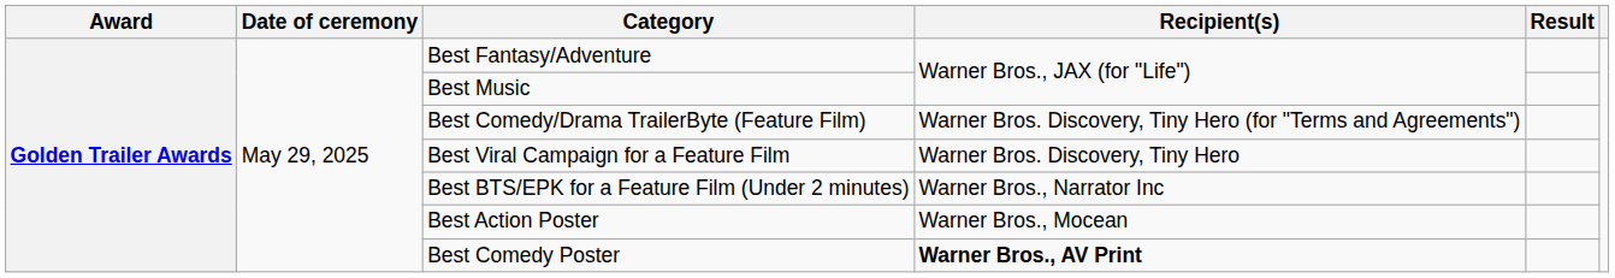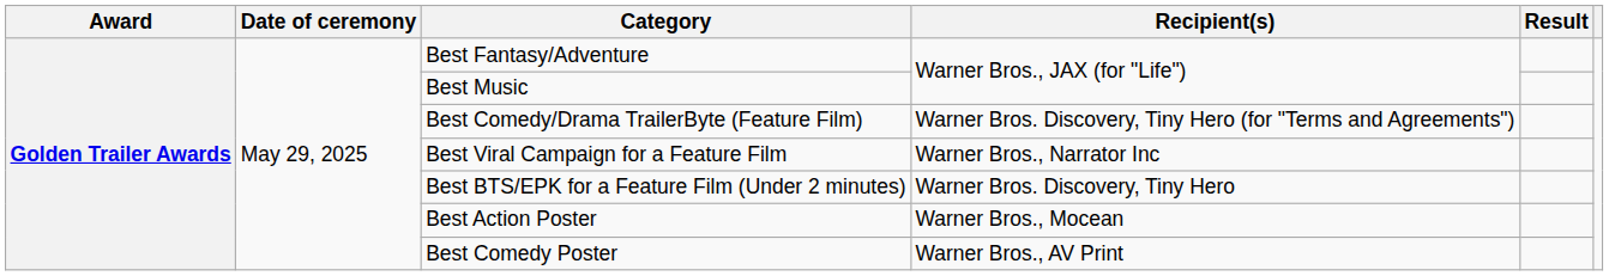 <table class="wikitable sortable plainrowheaders">
 <tr>
 <th scope="col">Award</th>
 <th scope="col">Date of ceremony</th>
 <th scope="col">Category</th>
 <th scope="col">Recipient(s)</th>
 <th scope="col">Result</th>
 <th scope="col" class="unsortable"></th>
 </tr>
 <tr>
 <th scope="rowgroup" rowspan="7"><a href='#'>Golden Trailer Awards</a></th>
 <td rowspan="7">May 29, 2025</td>
 <td>Best Fantasy/Adventure</td>
 <td rowspan="2">Warner Bros., JAX (for "Life")</td>
 <td></td>
 <td style="text-align:center;" rowspan="7"></td>
 </tr>
 <tr>
 <td>Best Music</td>
 <td></td>
 </tr>
 <tr>
 <td>Best Comedy/Drama TrailerByte (Feature Film)</td>
 <td>Warner Bros. Discovery, Tiny Hero (for "Terms and Agreements")</td>
 <td></td>
 </tr>
 <tr>
 <td>Best Viral Campaign for a Feature Film</td>
-<td>Warner Bros. Discovery, Tiny Hero</td>
+<td>Warner Bros., Narrator Inc</td>
 <td></td>
 </tr>
 <tr>
 <td>Best BTS/EPK for a Feature Film (Under 2 minutes)</td>
-<td>Warner Bros., Narrator Inc</td>
+<td>Warner Bros. Discovery, Tiny Hero</td>
 <td></td>
 </tr>
 <tr>
 <td>Best Action Poster</td>
 <td>Warner Bros., Mocean</td>
 <td></td>
 </tr>
 <tr>
 <td>Best Comedy Poster</td>
-<td><strong>Warner Bros., AV Print</strong></td>
+<td>Warner Bros., AV Print</td>
 <td></td>
 </tr>
 </table>
